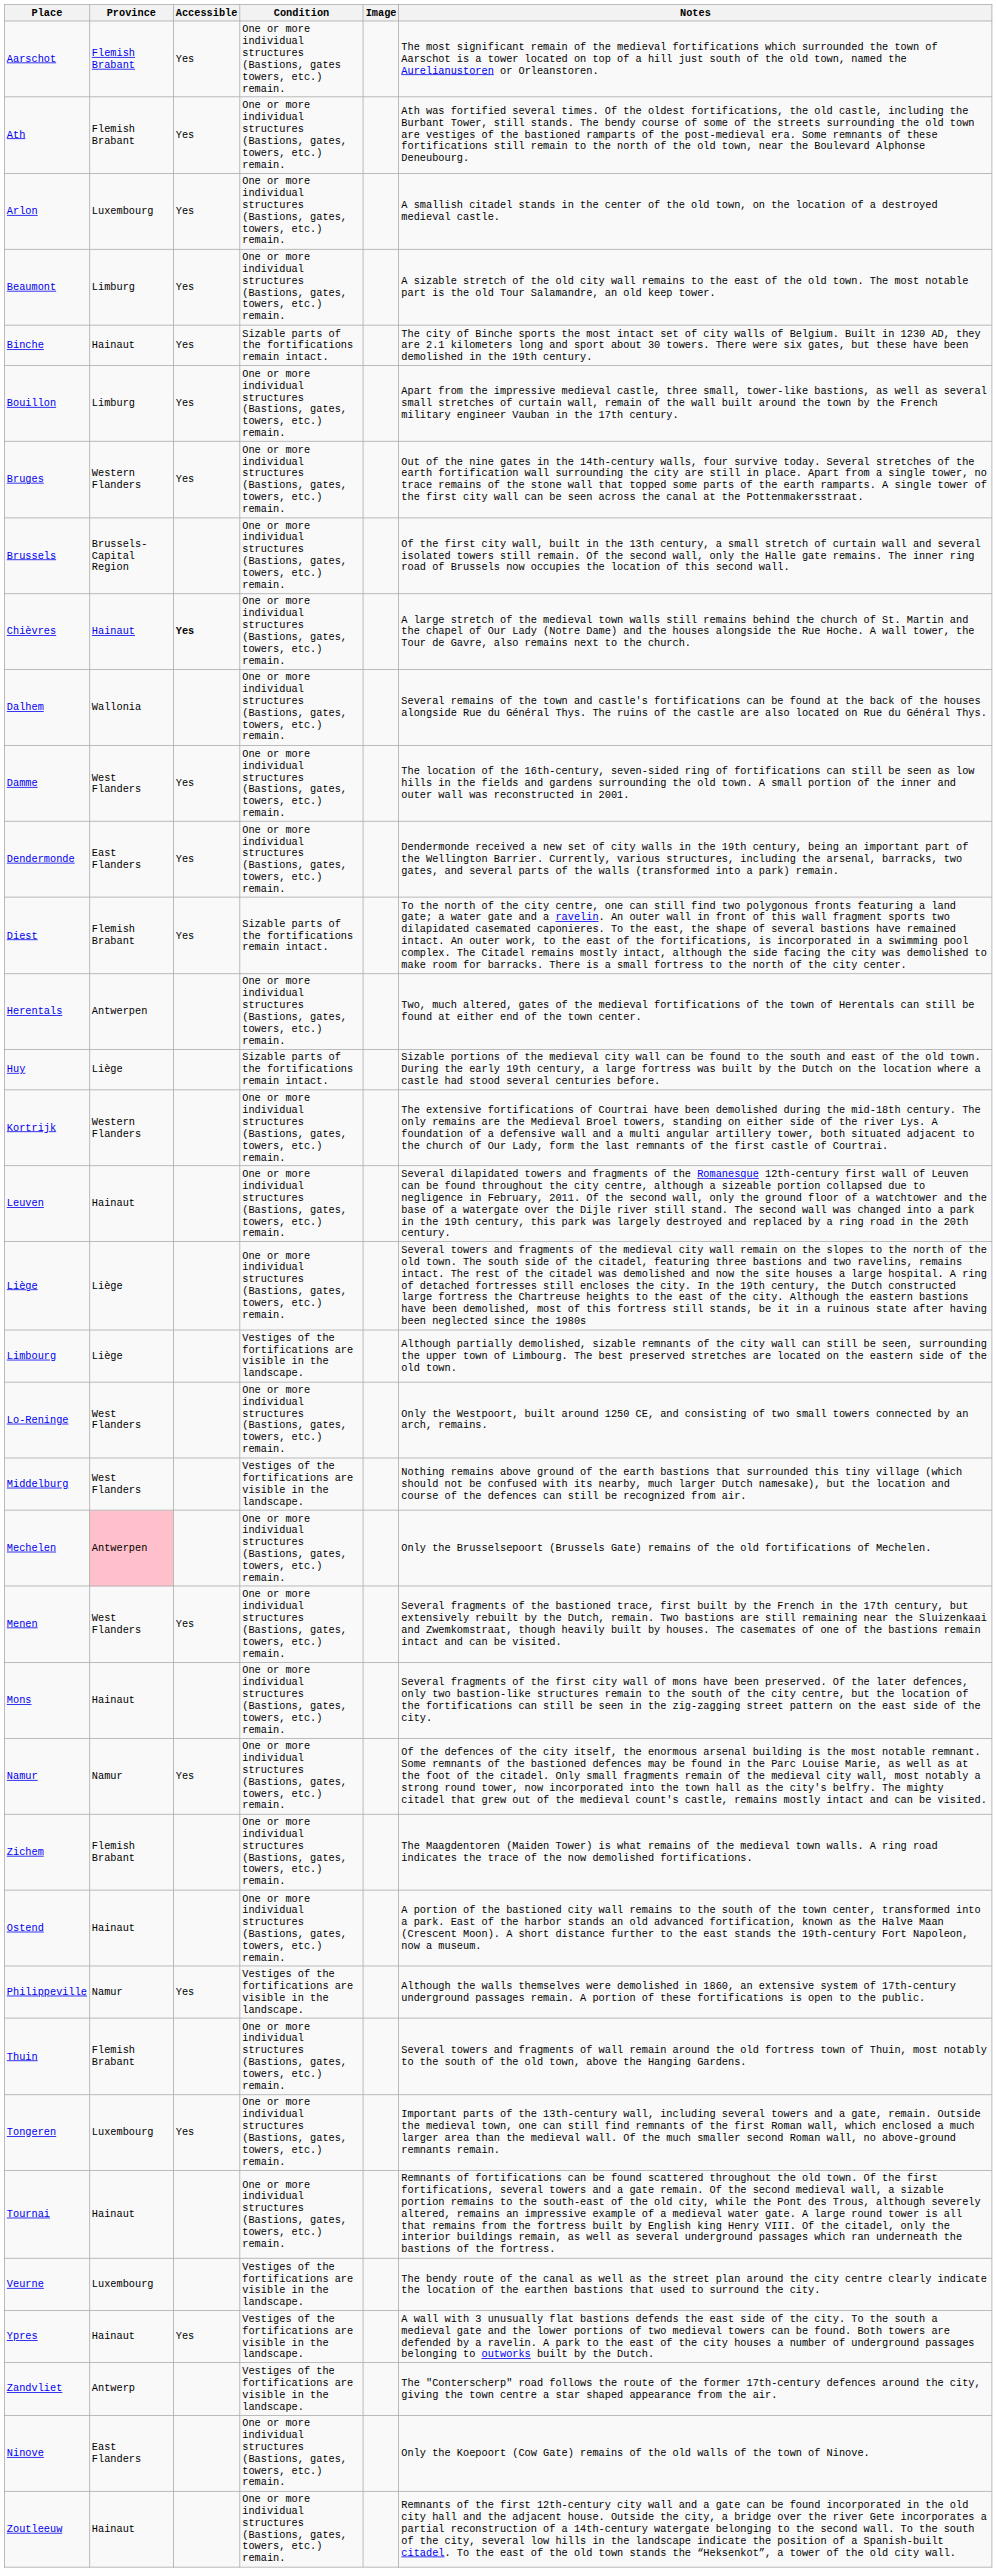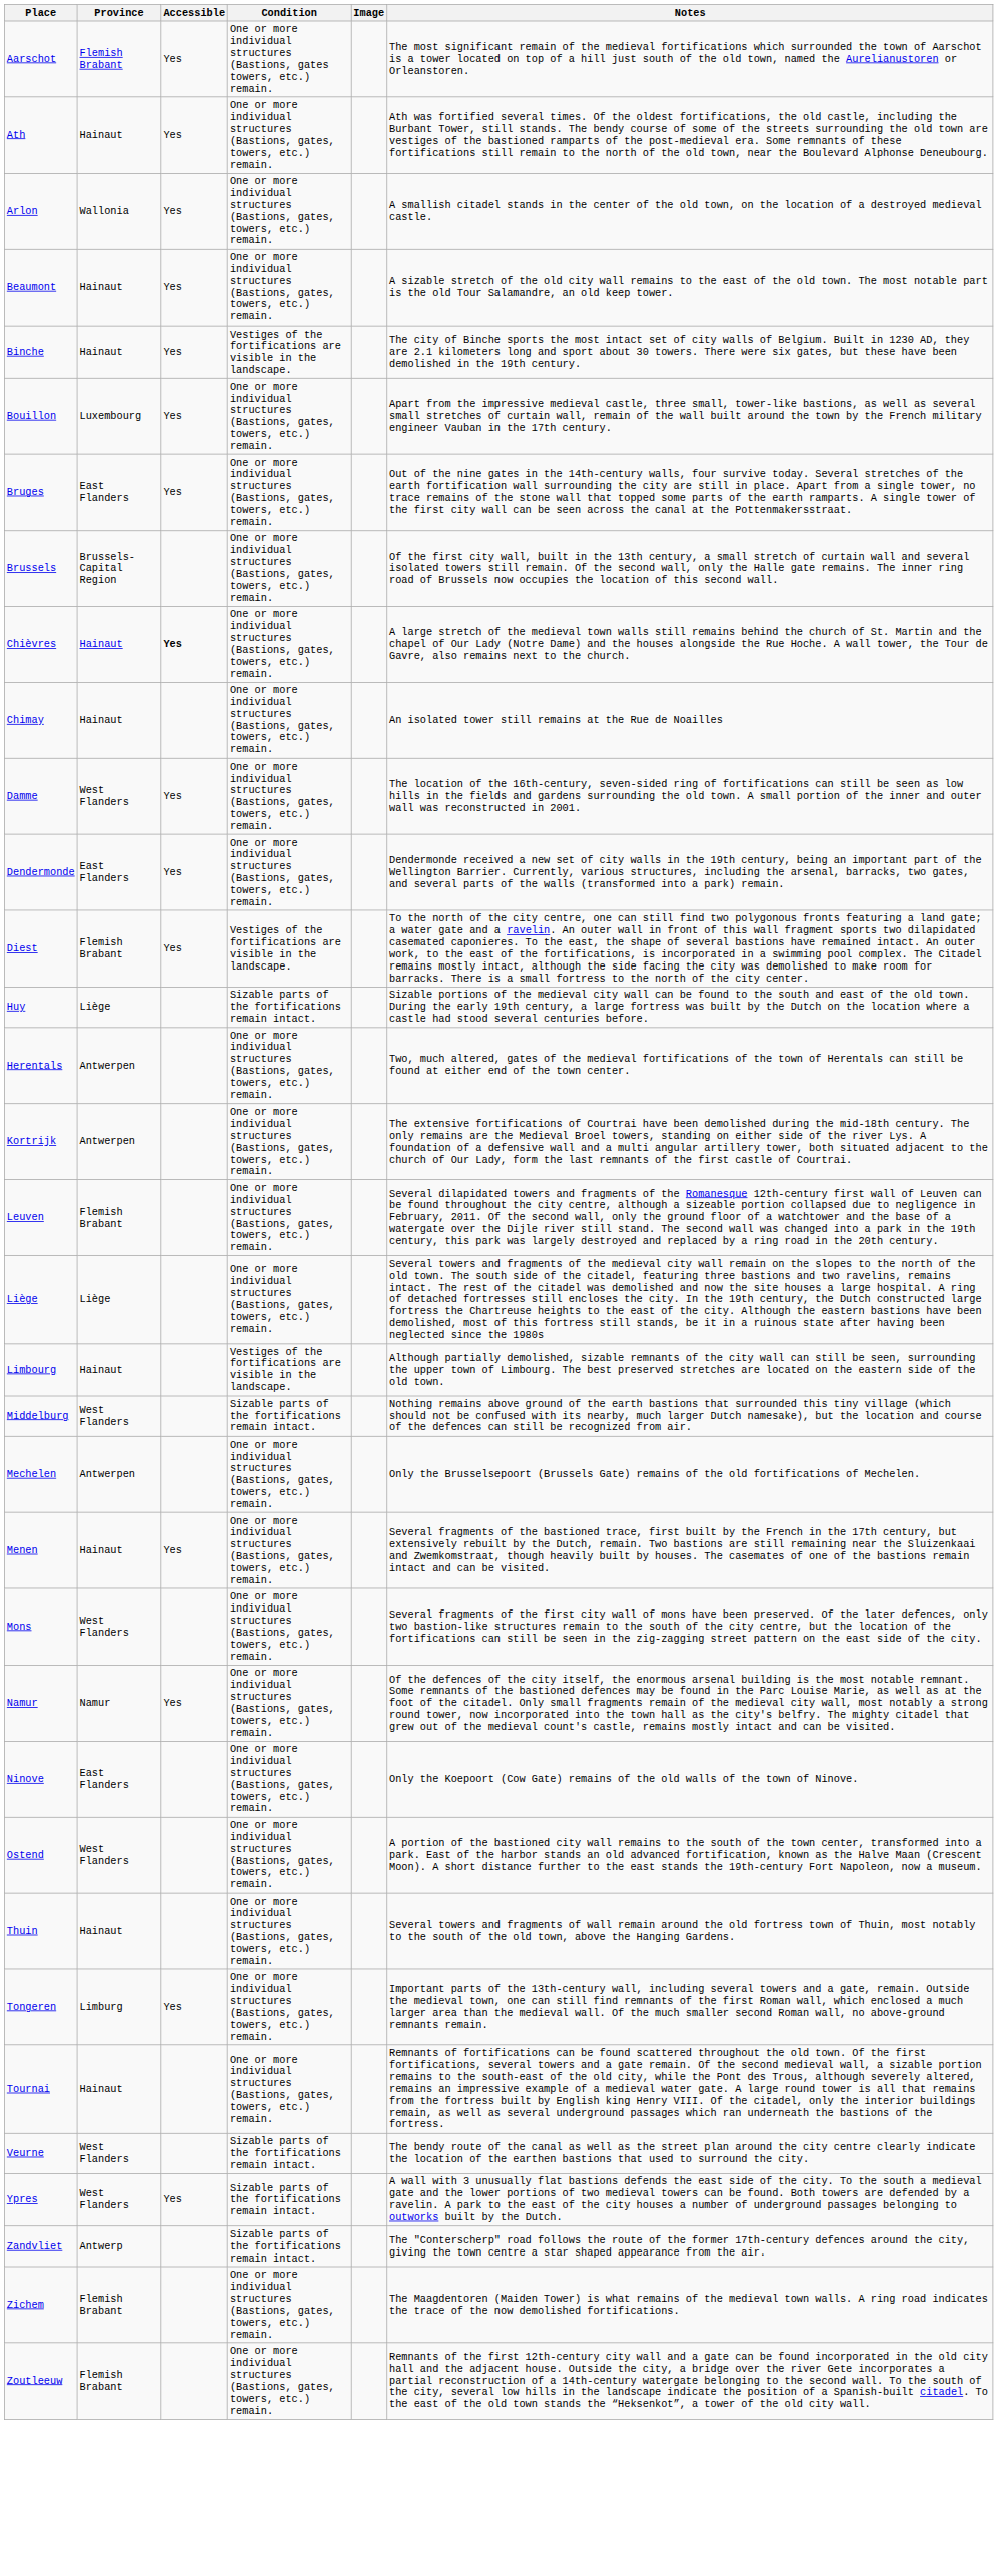 <table class="wikitable sortable">
 <tr>
 <th width=80>Place</th>
 <th width=100>Province</th>
 <th width=50>Accessible</th>
 <th width=150>Condition</th>
 <th class="unsortable">Image</th>
 <th class="unsortable">Notes</th>
 </tr>
 <tr>
 <td><a href='#'>Aarschot</a></td>
 <td><a href='#'>Flemish Brabant</a></td>
 <td>Yes</td>
 <td>One or more individual structures (Bastions, gates towers, etc.) remain.</td>
 <td></td>
 <td>The most significant remain of the medieval fortifications which surrounded the town of Aarschot is a tower located on top of a hill just south of the old town, named the <a href='#'>Aurelianustoren</a> or Orleanstoren.</td>
 </tr>
 <tr>
 <td><a href='#'>Ath</a></td>
-<td>Flemish Brabant</td>
+<td>Hainaut</td>
 <td>Yes</td>
 <td>One or more individual structures (Bastions, gates, towers, etc.) remain.</td>
 <td></td>
 <td>Ath was fortified several times. Of the oldest fortifications, the old castle, including the Burbant Tower, still stands. The bendy course of some of the streets surrounding the old town are vestiges of the bastioned ramparts of the post-medieval era. Some remnants of these fortifications still remain to the north of the old town, near the Boulevard Alphonse Deneubourg.</td>
 </tr>
 <tr>
 <td><a href='#'>Arlon</a></td>
-<td>Luxembourg</td>
+<td>Wallonia</td>
 <td>Yes</td>
 <td>One or more individual structures (Bastions, gates, towers, etc.) remain.</td>
 <td></td>
 <td>A smallish citadel stands in the center of the old town, on the location of a destroyed medieval castle.</td>
 </tr>
 <tr>
 <td><a href='#'>Beaumont</a></td>
-<td>Limburg</td>
+<td>Hainaut</td>
 <td>Yes</td>
 <td>One or more individual structures (Bastions, gates, towers, etc.) remain.</td>
 <td></td>
 <td>A sizable stretch of the old city wall remains to the east of the old town. The most notable part is the old Tour Salamandre, an old keep tower.</td>
 </tr>
 <tr>
 <td><a href='#'>Binche</a></td>
 <td>Hainaut</td>
 <td>Yes</td>
-<td>Sizable parts of the fortifications remain intact.</td>
+<td>Vestiges of the fortifications are visible in the landscape.</td>
 <td></td>
 <td>The city of Binche sports the most intact set of city walls of Belgium. Built in 1230 AD, they are 2.1 kilometers long and sport about 30 towers. There were six gates, but these have been demolished in the 19th century.</td>
 </tr>
 <tr>
 <td><a href='#'>Bouillon</a></td>
-<td>Limburg</td>
+<td>Luxembourg</td>
 <td>Yes</td>
 <td>One or more individual structures (Bastions, gates, towers, etc.) remain.</td>
 <td></td>
 <td>Apart from the impressive medieval castle, three small, tower-like bastions, as well as several small stretches of curtain wall, remain of the wall built around the town by the French military engineer Vauban in the 17th century.</td>
 </tr>
 <tr>
 <td><a href='#'>Bruges</a></td>
-<td>Western Flanders</td>
+<td>East Flanders</td>
 <td>Yes</td>
 <td>One or more individual structures (Bastions, gates, towers, etc.) remain.</td>
 <td></td>
 <td>Out of the nine gates in the 14th-century walls, four survive today. Several stretches of the earth fortification wall surrounding the city are still in place. Apart from a single tower, no trace remains of the stone wall that topped some parts of the earth ramparts. A single tower of the first city wall can be seen across the canal at the Pottenmakersstraat.</td>
 </tr>
 <tr>
 <td><a href='#'>Brussels</a></td>
 <td>Brussels-Capital Region</td>
 <td></td>
 <td>One or more individual structures (Bastions, gates, towers, etc.) remain.</td>
 <td></td>
 <td>Of the first city wall, built in the 13th century, a small stretch of curtain wall and several isolated towers still remain. Of the second wall, only the Halle gate remains. The inner ring road of Brussels now occupies the location of this second wall.</td>
 </tr>
 <tr>
 <td><a href='#'>Chièvres</a></td>
 <td><a href='#'>Hainaut</a></td>
 <td><strong>Yes</strong></td>
 <td>One or more individual structures (Bastions, gates, towers, etc.) remain.</td>
 <td></td>
 <td>A large stretch of the medieval town walls still remains behind the church of St. Martin and the chapel of Our Lady (Notre Dame) and the houses alongside the Rue Hoche. A wall tower, the Tour de Gavre, also remains next to the church.</td>
 </tr>
 <tr>
-<td><a href='#'>Dalhem</a></td>
-<td>Wallonia</td>
+<td><a href='#'>Chimay</a></td>
+<td>Hainaut</td>
 <td></td>
 <td>One or more individual structures (Bastions, gates, towers, etc.) remain.</td>
 <td></td>
-<td>Several remains of the town and castle's fortifications can be found at the back of the houses alongside Rue du Général Thys. The ruins of the castle are also located on Rue du Général Thys.</td>
+<td>An isolated tower still remains at the Rue de Noailles</td>
 </tr>
 <tr>
 <td><a href='#'>Damme</a></td>
 <td>West Flanders</td>
 <td>Yes</td>
 <td>One or more individual structures (Bastions, gates, towers, etc.) remain.</td>
 <td></td>
 <td>The location of the 16th-century, seven-sided ring of fortifications can still be seen as low hills in the fields and gardens surrounding the old town. A small portion of the inner and outer wall was reconstructed in 2001.</td>
 </tr>
 <tr>
 <td><a href='#'>Dendermonde</a></td>
 <td>East Flanders</td>
 <td>Yes</td>
 <td>One or more individual structures (Bastions, gates, towers, etc.) remain.</td>
 <td></td>
 <td>Dendermonde received a new set of city walls in the 19th century, being an important part of the Wellington Barrier. Currently, various structures, including the arsenal, barracks, two gates, and several parts of the walls (transformed into a park) remain.</td>
 </tr>
 <tr>
 <td><a href='#'>Diest</a></td>
 <td>Flemish Brabant</td>
 <td>Yes</td>
+<td>Vestiges of the fortifications are visible in the landscape.</td>
+<td></td>
+<td>To the north of the city centre, one can still find two polygonous fronts featuring a land gate; a water gate and a <a href='#'>ravelin</a>. An outer wall in front of this wall fragment sports two dilapidated casemated caponieres. To the east, the shape of several bastions have remained intact. An outer work, to the east of the fortifications, is incorporated in a swimming pool complex. The Citadel remains mostly intact, although the side facing the city was demolished to make room for barracks. There is a small fortress to the north of the city center.</td>
+</tr>
+<tr>
+<td><a href='#'>Huy</a></td>
+<td>Liège</td>
+<td></td>
 <td>Sizable parts of the fortifications remain intact.</td>
 <td></td>
-<td>To the north of the city centre, one can still find two polygonous fronts featuring a land gate; a water gate and a <a href='#'>ravelin</a>. An outer wall in front of this wall fragment sports two dilapidated casemated caponieres. To the east, the shape of several bastions have remained intact. An outer work, to the east of the fortifications, is incorporated in a swimming pool complex. The Citadel remains mostly intact, although the side facing the city was demolished to make room for barracks. There is a small fortress to the north of the city center.</td>
+<td>Sizable portions of the medieval city wall can be found to the south and east of the old town. During the early 19th century, a large fortress was built by the Dutch on the location where a castle had stood several centuries before.</td>
 </tr>
 <tr>
 <td><a href='#'>Herentals</a></td>
 <td>Antwerpen</td>
 <td></td>
 <td>One or more individual structures (Bastions, gates, towers, etc.) remain.</td>
 <td></td>
 <td>Two, much altered, gates of the medieval fortifications of the town of Herentals can still be found at either end of the town center.</td>
 </tr>
 <tr>
-<td><a href='#'>Huy</a></td>
-<td>Liège</td>
-<td></td>
-<td>Sizable parts of the fortifications remain intact.</td>
-<td></td>
-<td>Sizable portions of the medieval city wall can be found to the south and east of the old town. During the early 19th century, a large fortress was built by the Dutch on the location where a castle had stood several centuries before.</td>
-</tr>
-<tr>
 <td><a href='#'>Kortrijk</a></td>
-<td>Western Flanders</td>
+<td>Antwerpen</td>
 <td></td>
 <td>One or more individual structures (Bastions, gates, towers, etc.) remain.</td>
 <td></td>
 <td>The extensive fortifications of Courtrai have been demolished during the mid-18th century. The only remains are the Medieval Broel towers, standing on either side of the river Lys. A foundation of a defensive wall and a multi angular artillery tower, both situated adjacent to the church of Our Lady, form the last remnants of the first castle of Courtrai.</td>
 </tr>
 <tr>
 <td><a href='#'>Leuven</a></td>
-<td>Hainaut</td>
+<td>Flemish Brabant</td>
 <td></td>
 <td>One or more individual structures (Bastions, gates, towers, etc.) remain.</td>
 <td></td>
 <td>Several dilapidated towers and fragments of the <a href='#'>Romanesque</a> 12th-century first wall of Leuven can be found throughout the city centre, although a sizeable portion collapsed due to negligence in February, 2011. Of the second wall, only the ground floor of a watchtower and the base of a watergate over the Dijle river still stand. The second wall was changed into a park in the 19th century, this park was largely destroyed and replaced by a ring road in the 20th century.</td>
 </tr>
 <tr>
 <td><a href='#'>Liège</a></td>
 <td>Liège</td>
 <td></td>
 <td>One or more individual structures (Bastions, gates, towers, etc.) remain.</td>
 <td></td>
 <td>Several towers and fragments of the medieval city wall remain on the slopes to the north of the old town. The south side of the citadel, featuring three bastions and two ravelins, remains intact. The rest of the citadel was demolished and now the site houses a large hospital. A ring of detached fortresses still encloses the city. In the 19th century, the Dutch constructed large fortress the Chartreuse heights to the east of the city. Although the eastern bastions have been demolished, most of this fortress still stands, be it in a ruinous state after having been neglected since the 1980s</td>
 </tr>
 <tr>
 <td><a href='#'>Limbourg</a></td>
-<td>Liège</td>
+<td>Hainaut</td>
 <td></td>
 <td>Vestiges of the fortifications are visible in the landscape.</td>
 <td></td>
 <td>Although partially demolished, sizable remnants of the city wall can still be seen, surrounding the upper town of Limbourg. The best preserved stretches are located on the eastern side of the old town.</td>
 </tr>
 <tr>
-<td><a href='#'>Lo-Reninge</a></td>
-<td>West Flanders</td>
-<td></td>
-<td>One or more individual structures (Bastions, gates, towers, etc.) remain.</td>
-<td></td>
-<td>Only the Westpoort, built around 1250 CE, and consisting of two small towers connected by an arch, remains.</td>
-</tr>
-<tr>
 <td><a href='#'>Middelburg</a></td>
 <td>West Flanders</td>
 <td></td>
-<td>Vestiges of the fortifications are visible in the landscape.</td>
+<td>Sizable parts of the fortifications remain intact.</td>
 <td></td>
 <td>Nothing remains above ground of the earth bastions that surrounded this tiny village (which should not be confused with its nearby, much larger Dutch namesake), but the location and course of the defences can still be recognized from air.</td>
 </tr>
 <tr>
 <td><a href='#'>Mechelen</a></td>
-<td style="background: pink;">Antwerpen</td>
+<td>Antwerpen</td>
 <td></td>
 <td>One or more individual structures (Bastions, gates, towers, etc.) remain.</td>
 <td></td>
 <td>Only the Brusselsepoort (Brussels Gate) remains of the old fortifications of Mechelen.</td>
 </tr>
 <tr>
 <td><a href='#'>Menen</a></td>
-<td>West Flanders</td>
+<td>Hainaut</td>
 <td>Yes</td>
 <td>One or more individual structures (Bastions, gates, towers, etc.) remain.</td>
 <td></td>
 <td>Several fragments of the bastioned trace, first built by the French in the 17th century, but extensively rebuilt by the Dutch, remain. Two bastions are still remaining near the Sluizenkaai and Zwemkomstraat, though heavily built by houses. The casemates of one of the bastions remain intact and can be visited.</td>
 </tr>
 <tr>
 <td><a href='#'>Mons</a></td>
-<td>Hainaut</td>
+<td>West Flanders</td>
 <td></td>
 <td>One or more individual structures (Bastions, gates, towers, etc.) remain.</td>
 <td></td>
 <td>Several fragments of the first city wall of mons have been preserved. Of the later defences, only two bastion-like structures remain to the south of the city centre, but the location of the fortifications can still be seen in the zig-zagging street pattern on the east side of the city.</td>
 </tr>
 <tr>
 <td><a href='#'>Namur</a></td>
 <td>Namur</td>
 <td>Yes</td>
 <td>One or more individual structures (Bastions, gates, towers, etc.) remain.</td>
 <td></td>
 <td>Of the defences of the city itself, the enormous arsenal building is the most notable remnant. Some remnants of the bastioned defences may be found in the Parc Louise Marie, as well as at the foot of the citadel. Only small fragments remain of the medieval city wall, most notably a strong round tower, now incorporated into the town hall as the city's belfry. The mighty citadel that grew out of the medieval count's castle, remains mostly intact and can be visited.</td>
 </tr>
 <tr>
-<td><a href='#'>Zichem</a></td>
-<td>Flemish Brabant</td>
+<td><a href='#'>Ninove</a></td>
+<td>East Flanders</td>
 <td></td>
 <td>One or more individual structures (Bastions, gates, towers, etc.) remain.</td>
 <td></td>
-<td>The Maagdentoren (Maiden Tower) is what remains of the medieval town walls. A ring road indicates the trace of the now demolished fortifications.</td>
+<td>Only the Koepoort (Cow Gate) remains of the old walls of the town of Ninove.</td>
 </tr>
 <tr>
 <td><a href='#'>Ostend</a></td>
-<td>Hainaut</td>
+<td>West Flanders</td>
 <td></td>
 <td>One or more individual structures (Bastions, gates, towers, etc.) remain.</td>
 <td></td>
 <td>A portion of the bastioned city wall remains to the south of the town center, transformed into a park. East of the harbor stands an old advanced fortification, known as the Halve Maan (Crescent Moon). A short distance further to the east stands the 19th-century Fort Napoleon, now a museum.</td>
 </tr>
 <tr>
-<td><a href='#'>Philippeville</a></td>
-<td>Namur</td>
-<td>Yes</td>
-<td>Vestiges of the fortifications are visible in the landscape.</td>
-<td></td>
-<td>Although the walls themselves were demolished in 1860, an extensive system of 17th-century underground passages remain. A portion of these fortifications is open to the public.</td>
-</tr>
-<tr>
 <td><a href='#'>Thuin</a></td>
-<td>Flemish Brabant</td>
+<td>Hainaut</td>
 <td></td>
 <td>One or more individual structures (Bastions, gates, towers, etc.) remain.</td>
 <td></td>
 <td>Several towers and fragments of wall remain around the old fortress town of Thuin, most notably to the south of the old town, above the Hanging Gardens.</td>
 </tr>
 <tr>
 <td><a href='#'>Tongeren</a></td>
-<td>Luxembourg</td>
+<td>Limburg</td>
 <td>Yes</td>
 <td>One or more individual structures (Bastions, gates, towers, etc.) remain.</td>
 <td></td>
 <td>Important parts of the 13th-century wall, including several towers and a gate, remain. Outside the medieval town, one can still find remnants of the first Roman wall, which enclosed a much larger area than the medieval wall. Of the much smaller second Roman wall, no above-ground remnants remain.</td>
 </tr>
 <tr>
 <td><a href='#'>Tournai</a></td>
 <td>Hainaut</td>
 <td></td>
 <td>One or more individual structures (Bastions, gates, towers, etc.) remain.</td>
 <td></td>
 <td>Remnants of fortifications can be found scattered throughout the old town. Of the first fortifications, several towers and a gate remain. Of the second medieval wall, a sizable portion remains to the south-east of the old city, while the Pont des Trous, although severely altered, remains an impressive example of a medieval water gate. A large round tower is all that remains from the fortress built by English king Henry VIII. Of the citadel, only the interior buildings remain, as well as several underground passages which ran underneath the bastions of the fortress.</td>
 </tr>
 <tr>
 <td><a href='#'>Veurne</a></td>
-<td>Luxembourg</td>
+<td>West Flanders</td>
 <td></td>
-<td>Vestiges of the fortifications are visible in the landscape.</td>
+<td>Sizable parts of the fortifications remain intact.</td>
 <td></td>
 <td>The bendy route of the canal as well as the street plan around the city centre clearly indicate the location of the earthen bastions that used to surround the city.</td>
 </tr>
 <tr>
 <td><a href='#'>Ypres</a></td>
-<td>Hainaut</td>
+<td>West Flanders</td>
 <td>Yes</td>
-<td>Vestiges of the fortifications are visible in the landscape.</td>
+<td>Sizable parts of the fortifications remain intact.</td>
 <td></td>
 <td>A wall with 3 unusually flat bastions defends the east side of the city. To the south a medieval gate and the lower portions of two medieval towers can be found. Both towers are defended by a ravelin. A park to the east of the city houses a number of underground passages belonging to <a href='#'>outworks</a> built by the Dutch.</td>
 </tr>
 <tr>
 <td><a href='#'>Zandvliet</a></td>
 <td>Antwerp</td>
 <td></td>
-<td>Vestiges of the fortifications are visible in the landscape.</td>
+<td>Sizable parts of the fortifications remain intact.</td>
 <td></td>
 <td>The "Conterscherp" road follows the route of the former 17th-century defences around the city, giving the town centre a star shaped appearance from the air.</td>
 </tr>
 <tr>
-<td><a href='#'>Ninove</a></td>
-<td>East Flanders</td>
+<td><a href='#'>Zichem</a></td>
+<td>Flemish Brabant</td>
 <td></td>
 <td>One or more individual structures (Bastions, gates, towers, etc.) remain.</td>
 <td></td>
-<td>Only the Koepoort (Cow Gate) remains of the old walls of the town of Ninove.</td>
+<td>The Maagdentoren (Maiden Tower) is what remains of the medieval town walls. A ring road indicates the trace of the now demolished fortifications.</td>
 </tr>
 <tr>
 <td><a href='#'>Zoutleeuw</a></td>
-<td>Hainaut</td>
+<td>Flemish Brabant</td>
 <td></td>
 <td>One or more individual structures (Bastions, gates, towers, etc.) remain.</td>
 <td></td>
 <td>Remnants of the first 12th-century city wall and a gate can be found incorporated in the old city hall and the adjacent house. Outside the city, a bridge over the river Gete incorporates a partial reconstruction of a 14th-century watergate belonging to the second wall. To the south of the city, several low hills in the landscape indicate the position of a Spanish-built <a href='#'>citadel</a>. To the east of the old town stands the “Heksenkot”, a tower of the old city wall.</td>
 </tr>
 </table>
